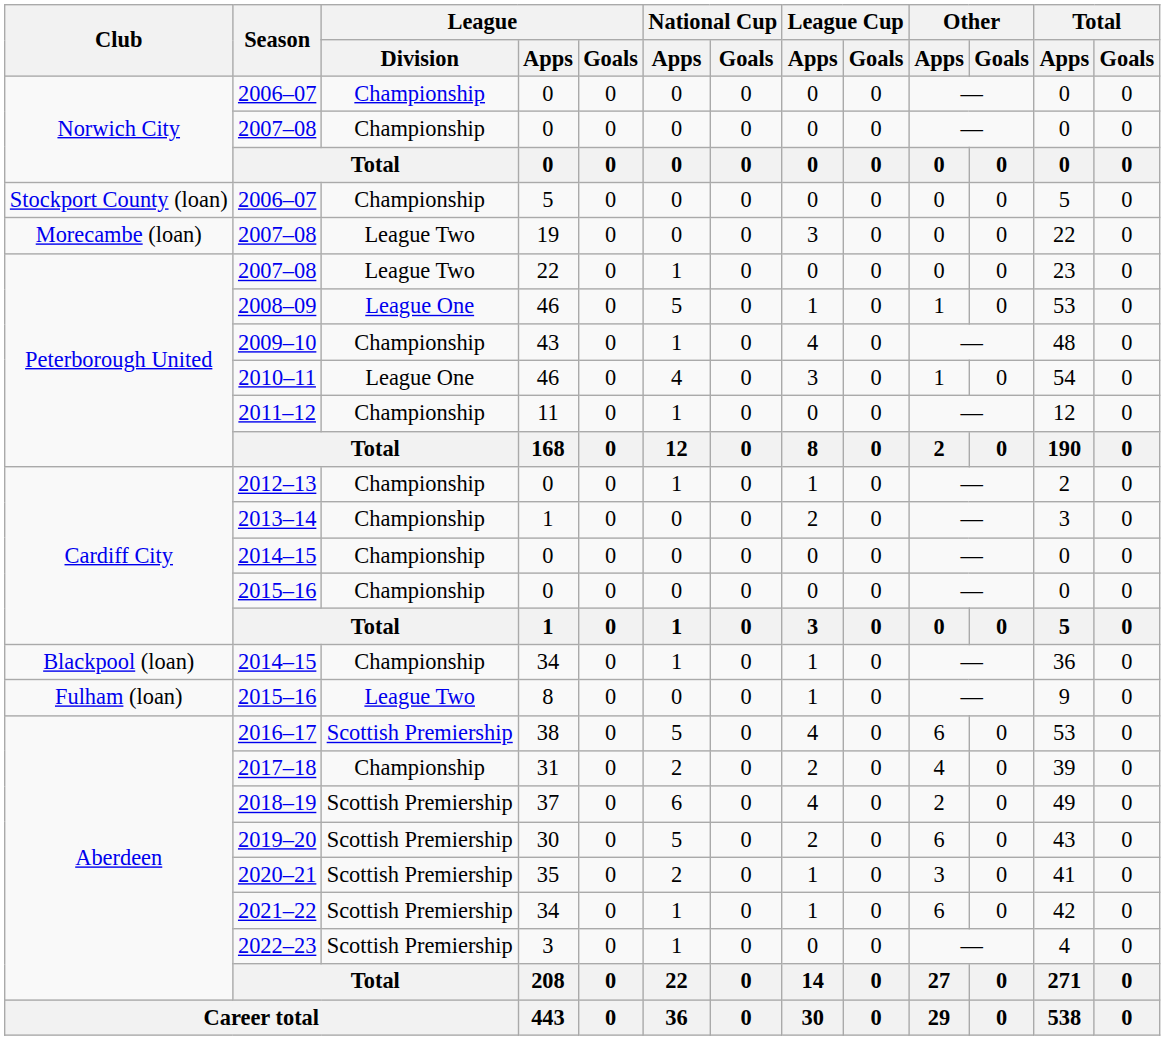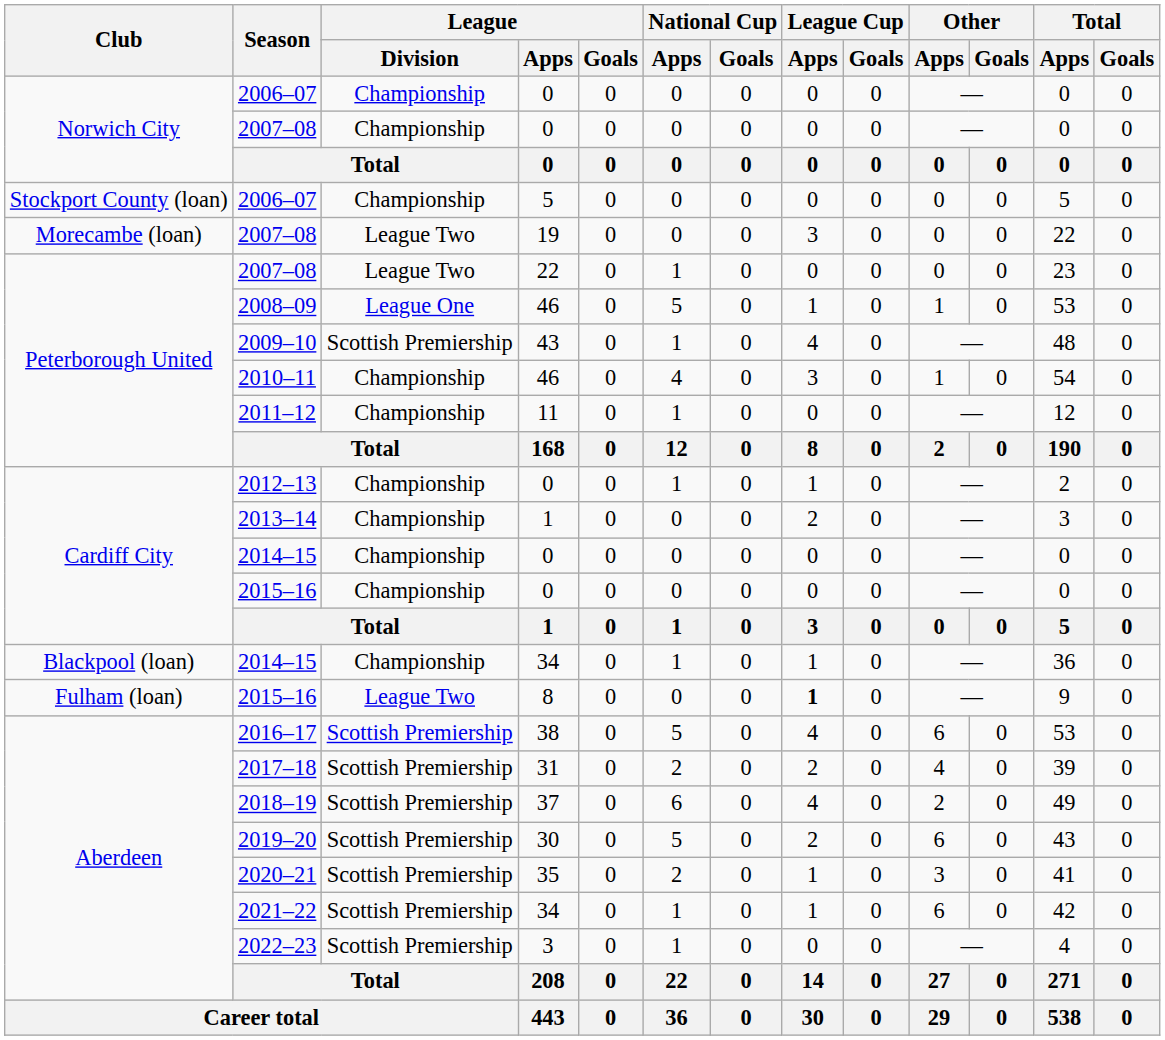 <table class="wikitable" style="text-align: center">
 <tr>
 <th rowspan="2">Club</th>
 <th rowspan="2">Season</th>
 <th colspan="3">League</th>
 <th colspan="2">National Cup</th>
 <th colspan="2">League Cup</th>
 <th colspan="2">Other</th>
 <th colspan="2">Total</th>
 </tr>
 <tr>
 <th>Division</th>
 <th>Apps</th>
 <th>Goals</th>
 <th>Apps</th>
 <th>Goals</th>
 <th>Apps</th>
 <th>Goals</th>
 <th>Apps</th>
 <th>Goals</th>
 <th>Apps</th>
 <th>Goals</th>
 </tr>
 <tr>
 <td rowspan="3"><a href='#'>Norwich City</a></td>
 <td><a href='#'>2006–07</a></td>
 <td><a href='#'>Championship</a></td>
 <td>0</td>
 <td>0</td>
 <td>0</td>
 <td>0</td>
 <td>0</td>
 <td>0</td>
 <td colspan="2">—</td>
 <td>0</td>
 <td>0</td>
 </tr>
 <tr>
 <td><a href='#'>2007–08</a></td>
 <td>Championship</td>
 <td>0</td>
 <td>0</td>
 <td>0</td>
 <td>0</td>
 <td>0</td>
 <td>0</td>
 <td colspan="2">—</td>
 <td>0</td>
 <td>0</td>
 </tr>
 <tr>
 <th colspan="2">Total</th>
 <th>0</th>
 <th>0</th>
 <th>0</th>
 <th>0</th>
 <th>0</th>
 <th>0</th>
 <th>0</th>
 <th>0</th>
 <th>0</th>
 <th>0</th>
 </tr>
 <tr>
 <td><a href='#'>Stockport County</a> (loan)</td>
 <td><a href='#'>2006–07</a></td>
 <td>Championship</td>
 <td>5</td>
 <td>0</td>
 <td>0</td>
 <td>0</td>
 <td>0</td>
 <td>0</td>
 <td>0</td>
 <td>0</td>
 <td>5</td>
 <td>0</td>
 </tr>
 <tr>
 <td><a href='#'>Morecambe</a> (loan)</td>
 <td><a href='#'>2007–08</a></td>
 <td>League Two</td>
 <td>19</td>
 <td>0</td>
 <td>0</td>
 <td>0</td>
 <td>3</td>
 <td>0</td>
 <td>0</td>
 <td>0</td>
 <td>22</td>
 <td>0</td>
 </tr>
 <tr>
 <td rowspan="6"><a href='#'>Peterborough United</a></td>
 <td><a href='#'>2007–08</a></td>
 <td>League Two</td>
 <td>22</td>
 <td>0</td>
 <td>1</td>
 <td>0</td>
 <td>0</td>
 <td>0</td>
 <td>0</td>
 <td>0</td>
 <td>23</td>
 <td>0</td>
 </tr>
 <tr>
 <td><a href='#'>2008–09</a></td>
 <td><a href='#'>League One</a></td>
 <td>46</td>
 <td>0</td>
 <td>5</td>
 <td>0</td>
 <td>1</td>
 <td>0</td>
 <td>1</td>
 <td>0</td>
 <td>53</td>
 <td>0</td>
 </tr>
 <tr>
 <td><a href='#'>2009–10</a></td>
-<td>Championship</td>
+<td>Scottish Premiership</td>
 <td>43</td>
 <td>0</td>
 <td>1</td>
 <td>0</td>
 <td>4</td>
 <td>0</td>
 <td colspan="2">—</td>
 <td>48</td>
 <td>0</td>
 </tr>
 <tr>
 <td><a href='#'>2010–11</a></td>
-<td>League One</td>
+<td>Championship</td>
 <td>46</td>
 <td>0</td>
 <td>4</td>
 <td>0</td>
 <td>3</td>
 <td>0</td>
 <td>1</td>
 <td>0</td>
 <td>54</td>
 <td>0</td>
 </tr>
 <tr>
 <td><a href='#'>2011–12</a></td>
 <td>Championship</td>
 <td>11</td>
 <td>0</td>
 <td>1</td>
 <td>0</td>
 <td>0</td>
 <td>0</td>
 <td colspan="2">—</td>
 <td>12</td>
 <td>0</td>
 </tr>
 <tr>
 <th colspan="2">Total</th>
 <th>168</th>
 <th>0</th>
 <th>12</th>
 <th>0</th>
 <th>8</th>
 <th>0</th>
 <th>2</th>
 <th>0</th>
 <th>190</th>
 <th>0</th>
 </tr>
 <tr>
 <td rowspan="5"><a href='#'>Cardiff City</a></td>
 <td><a href='#'>2012–13</a></td>
 <td>Championship</td>
 <td>0</td>
 <td>0</td>
 <td>1</td>
 <td>0</td>
 <td>1</td>
 <td>0</td>
 <td colspan="2">—</td>
 <td>2</td>
 <td>0</td>
 </tr>
 <tr>
 <td><a href='#'>2013–14</a></td>
 <td>Championship</td>
 <td>1</td>
 <td>0</td>
 <td>0</td>
 <td>0</td>
 <td>2</td>
 <td>0</td>
 <td colspan="2">—</td>
 <td>3</td>
 <td>0</td>
 </tr>
 <tr>
 <td><a href='#'>2014–15</a></td>
 <td>Championship</td>
 <td>0</td>
 <td>0</td>
 <td>0</td>
 <td>0</td>
 <td>0</td>
 <td>0</td>
 <td colspan="2">—</td>
 <td>0</td>
 <td>0</td>
 </tr>
 <tr>
 <td><a href='#'>2015–16</a></td>
 <td>Championship</td>
 <td>0</td>
 <td>0</td>
 <td>0</td>
 <td>0</td>
 <td>0</td>
 <td>0</td>
 <td colspan="2">—</td>
 <td>0</td>
 <td>0</td>
 </tr>
 <tr>
 <th colspan="2">Total</th>
 <th>1</th>
 <th>0</th>
 <th>1</th>
 <th>0</th>
 <th>3</th>
 <th>0</th>
 <th>0</th>
 <th>0</th>
 <th>5</th>
 <th>0</th>
 </tr>
 <tr>
 <td><a href='#'>Blackpool</a> (loan)</td>
 <td><a href='#'>2014–15</a></td>
 <td>Championship</td>
 <td>34</td>
 <td>0</td>
 <td>1</td>
 <td>0</td>
 <td>1</td>
 <td>0</td>
 <td colspan="2">—</td>
 <td>36</td>
 <td>0</td>
 </tr>
 <tr>
 <td><a href='#'>Fulham</a> (loan)</td>
 <td><a href='#'>2015–16</a></td>
 <td><a href='#'>League Two</a></td>
 <td>8</td>
 <td>0</td>
 <td>0</td>
 <td>0</td>
-<td>1</td>
+<td><strong>1</strong></td>
 <td>0</td>
 <td colspan="2">—</td>
 <td>9</td>
 <td>0</td>
 </tr>
 <tr>
 <td rowspan="8"><a href='#'>Aberdeen</a></td>
 <td><a href='#'>2016–17</a></td>
 <td><a href='#'>Scottish Premiership</a></td>
 <td>38</td>
 <td>0</td>
 <td>5</td>
 <td>0</td>
 <td>4</td>
 <td>0</td>
 <td>6</td>
 <td>0</td>
 <td>53</td>
 <td>0</td>
 </tr>
 <tr>
 <td><a href='#'>2017–18</a></td>
-<td>Championship</td>
+<td>Scottish Premiership</td>
 <td>31</td>
 <td>0</td>
 <td>2</td>
 <td>0</td>
 <td>2</td>
 <td>0</td>
 <td>4</td>
 <td>0</td>
 <td>39</td>
 <td>0</td>
 </tr>
 <tr>
 <td><a href='#'>2018–19</a></td>
 <td>Scottish Premiership</td>
 <td>37</td>
 <td>0</td>
 <td>6</td>
 <td>0</td>
 <td>4</td>
 <td>0</td>
 <td>2</td>
 <td>0</td>
 <td>49</td>
 <td>0</td>
 </tr>
 <tr>
 <td><a href='#'>2019–20</a></td>
 <td>Scottish Premiership</td>
 <td>30</td>
 <td>0</td>
 <td>5</td>
 <td>0</td>
 <td>2</td>
 <td>0</td>
 <td>6</td>
 <td>0</td>
 <td>43</td>
 <td>0</td>
 </tr>
 <tr>
 <td><a href='#'>2020–21</a></td>
 <td>Scottish Premiership</td>
 <td>35</td>
 <td>0</td>
 <td>2</td>
 <td>0</td>
 <td>1</td>
 <td>0</td>
 <td>3</td>
 <td>0</td>
 <td>41</td>
 <td>0</td>
 </tr>
 <tr>
 <td><a href='#'>2021–22</a></td>
 <td>Scottish Premiership</td>
 <td>34</td>
 <td>0</td>
 <td>1</td>
 <td>0</td>
 <td>1</td>
 <td>0</td>
 <td>6</td>
 <td>0</td>
 <td>42</td>
 <td>0</td>
 </tr>
 <tr>
 <td><a href='#'>2022–23</a></td>
 <td>Scottish Premiership</td>
 <td>3</td>
 <td>0</td>
 <td>1</td>
 <td>0</td>
 <td>0</td>
 <td>0</td>
 <td colspan="2">—</td>
 <td>4</td>
 <td>0</td>
 </tr>
 <tr>
 <th colspan="2">Total</th>
 <th>208</th>
 <th>0</th>
 <th>22</th>
 <th>0</th>
 <th>14</th>
 <th>0</th>
 <th>27</th>
 <th>0</th>
 <th>271</th>
 <th>0</th>
 </tr>
 <tr>
 <th colspan=3>Career total</th>
 <th>443</th>
 <th>0</th>
 <th>36</th>
 <th>0</th>
 <th>30</th>
 <th>0</th>
 <th>29</th>
 <th>0</th>
 <th>538</th>
 <th>0</th>
 </tr>
 </table>
